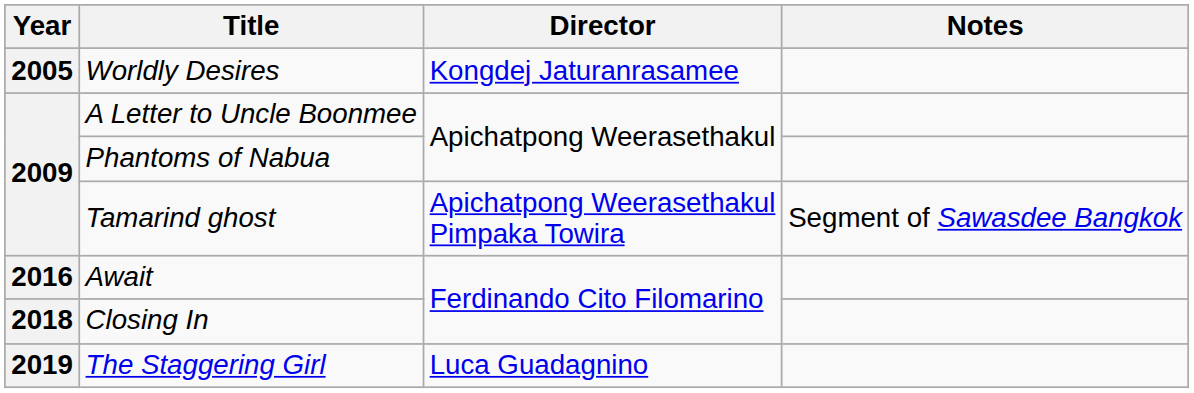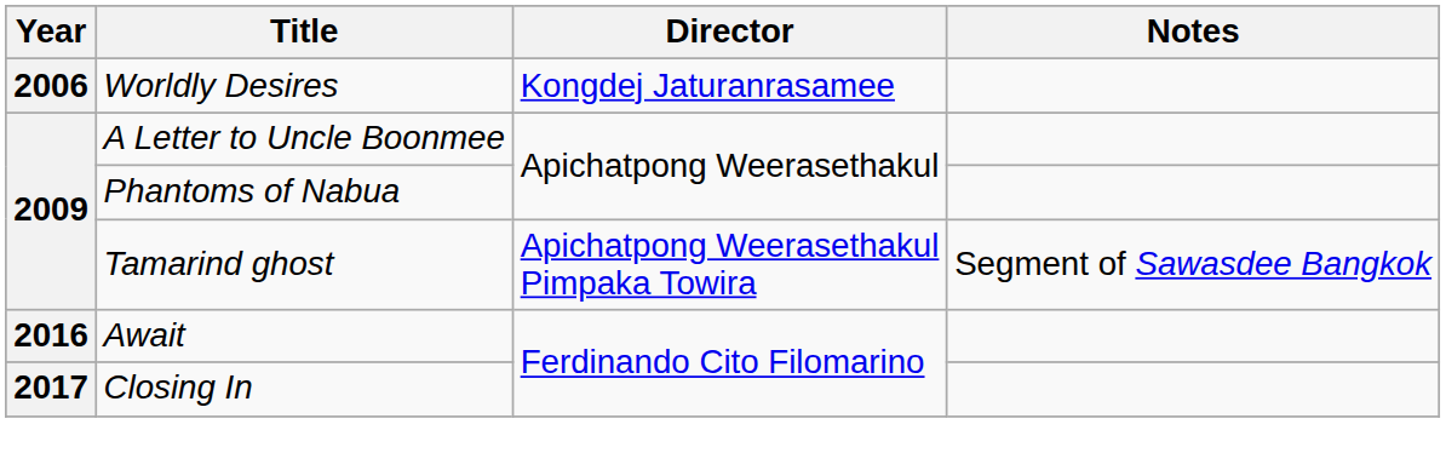 <table class="wikitable">
 <tr>
 <th>Year</th>
 <th>Title</th>
 <th>Director</th>
 <th>Notes</th>
 </tr>
 <tr>
-<th>2005</th>
+<th>2006</th>
 <td><em>Worldly Desires</em></td>
 <td><a href='#'>Kongdej Jaturanrasamee</a></td>
 <td></td>
 </tr>
 <tr>
 <th rowspan="3">2009</th>
 <td><em>A Letter to Uncle Boonmee</em></td>
 <td rowspan=2>Apichatpong Weerasethakul</td>
 <td></td>
 </tr>
 <tr>
 <td><em>Phantoms of Nabua</em></td>
 <td></td>
 </tr>
 <tr>
 <td><em>Tamarind ghost</em></td>
 <td><a href='#'>Apichatpong Weerasethakul</a><br><a href='#'>Pimpaka Towira</a></td>
 <td>Segment of <em><a href='#'>Sawasdee Bangkok</a></em></td>
 </tr>
 <tr>
 <th>2016</th>
 <td><em>Await</em></td>
 <td rowspan=2><a href='#'>Ferdinando Cito Filomarino</a></td>
 <td></td>
 </tr>
 <tr>
-<th>2018</th>
+<th>2017</th>
 <td><em>Closing In</em></td>
 <td></td>
 </tr>
-<tr>
-<th>2019</th>
-<td><em><a href='#'>The Staggering Girl</a></em></td>
-<td><a href='#'>Luca Guadagnino</a></td>
-<td></td>
-</tr>
 </table>
